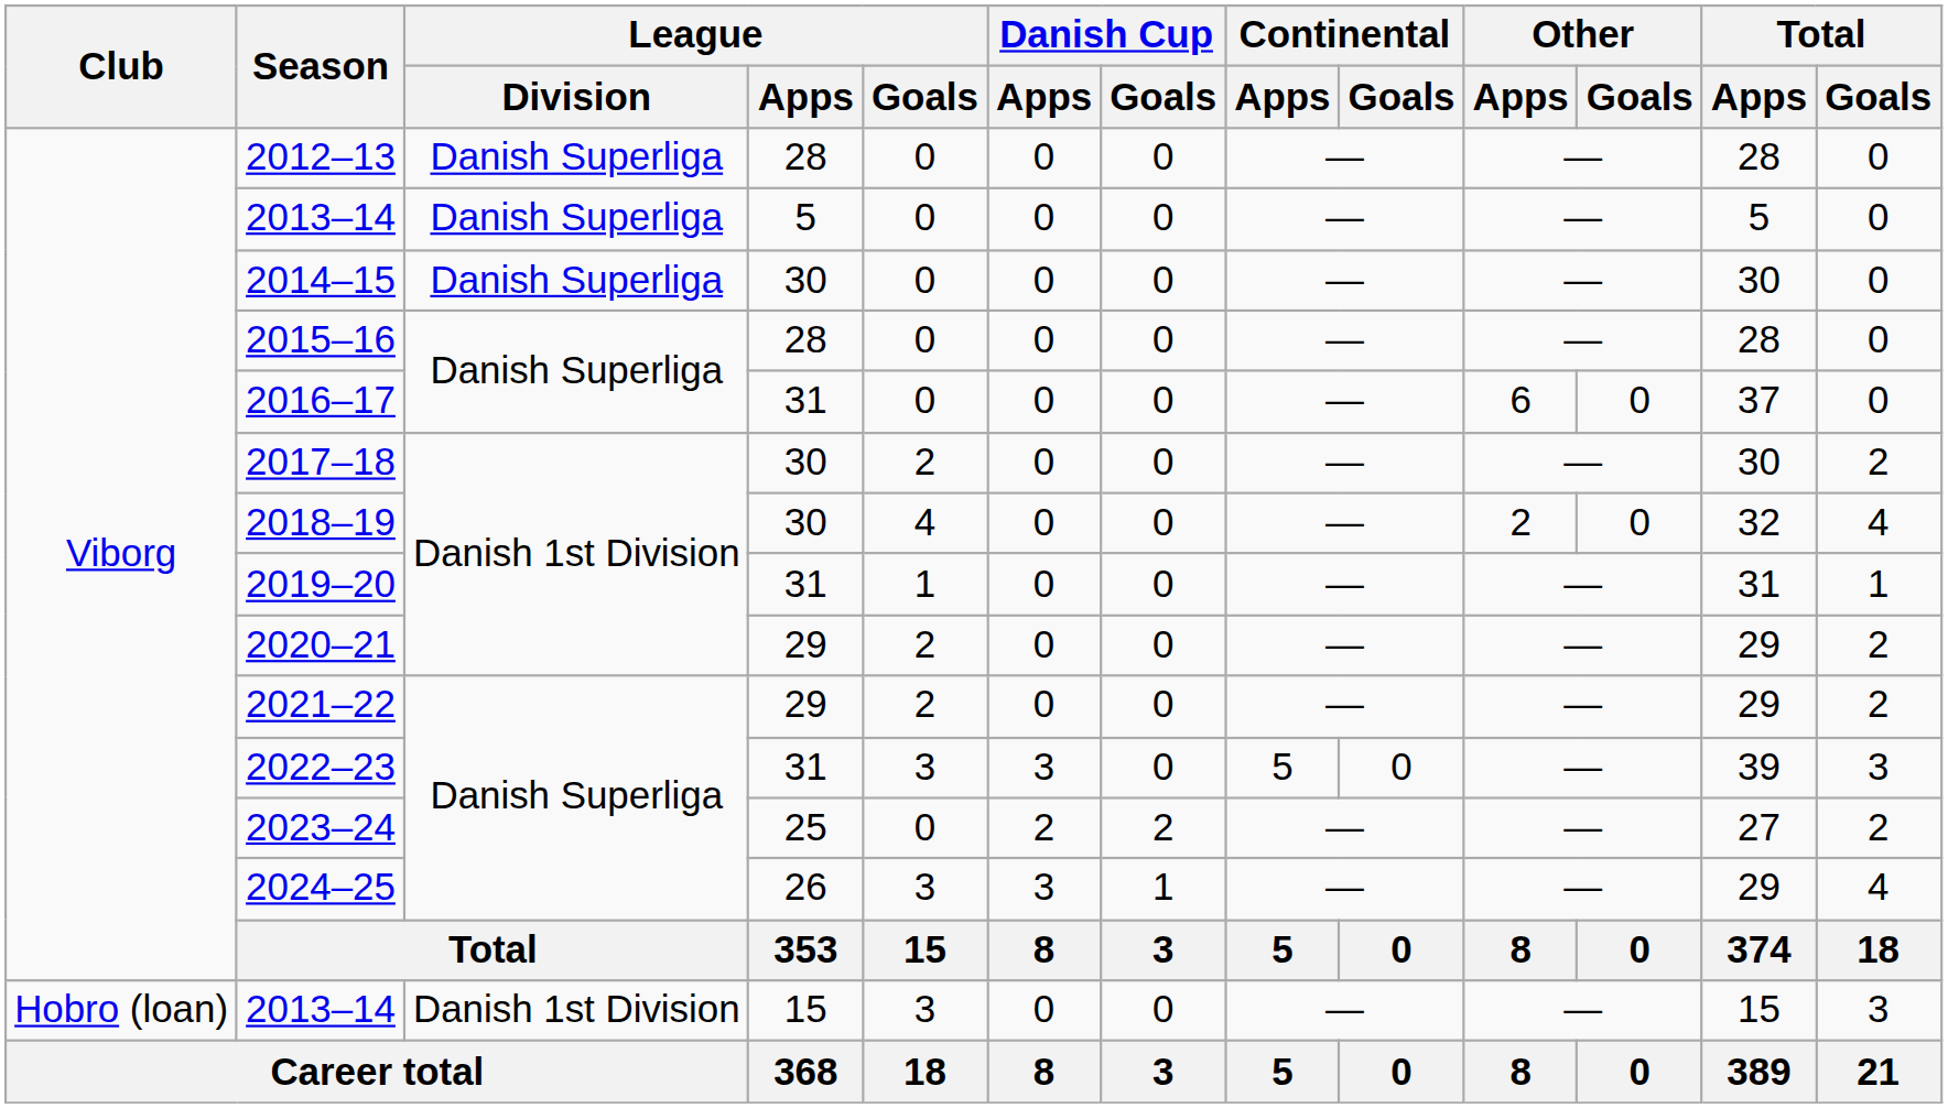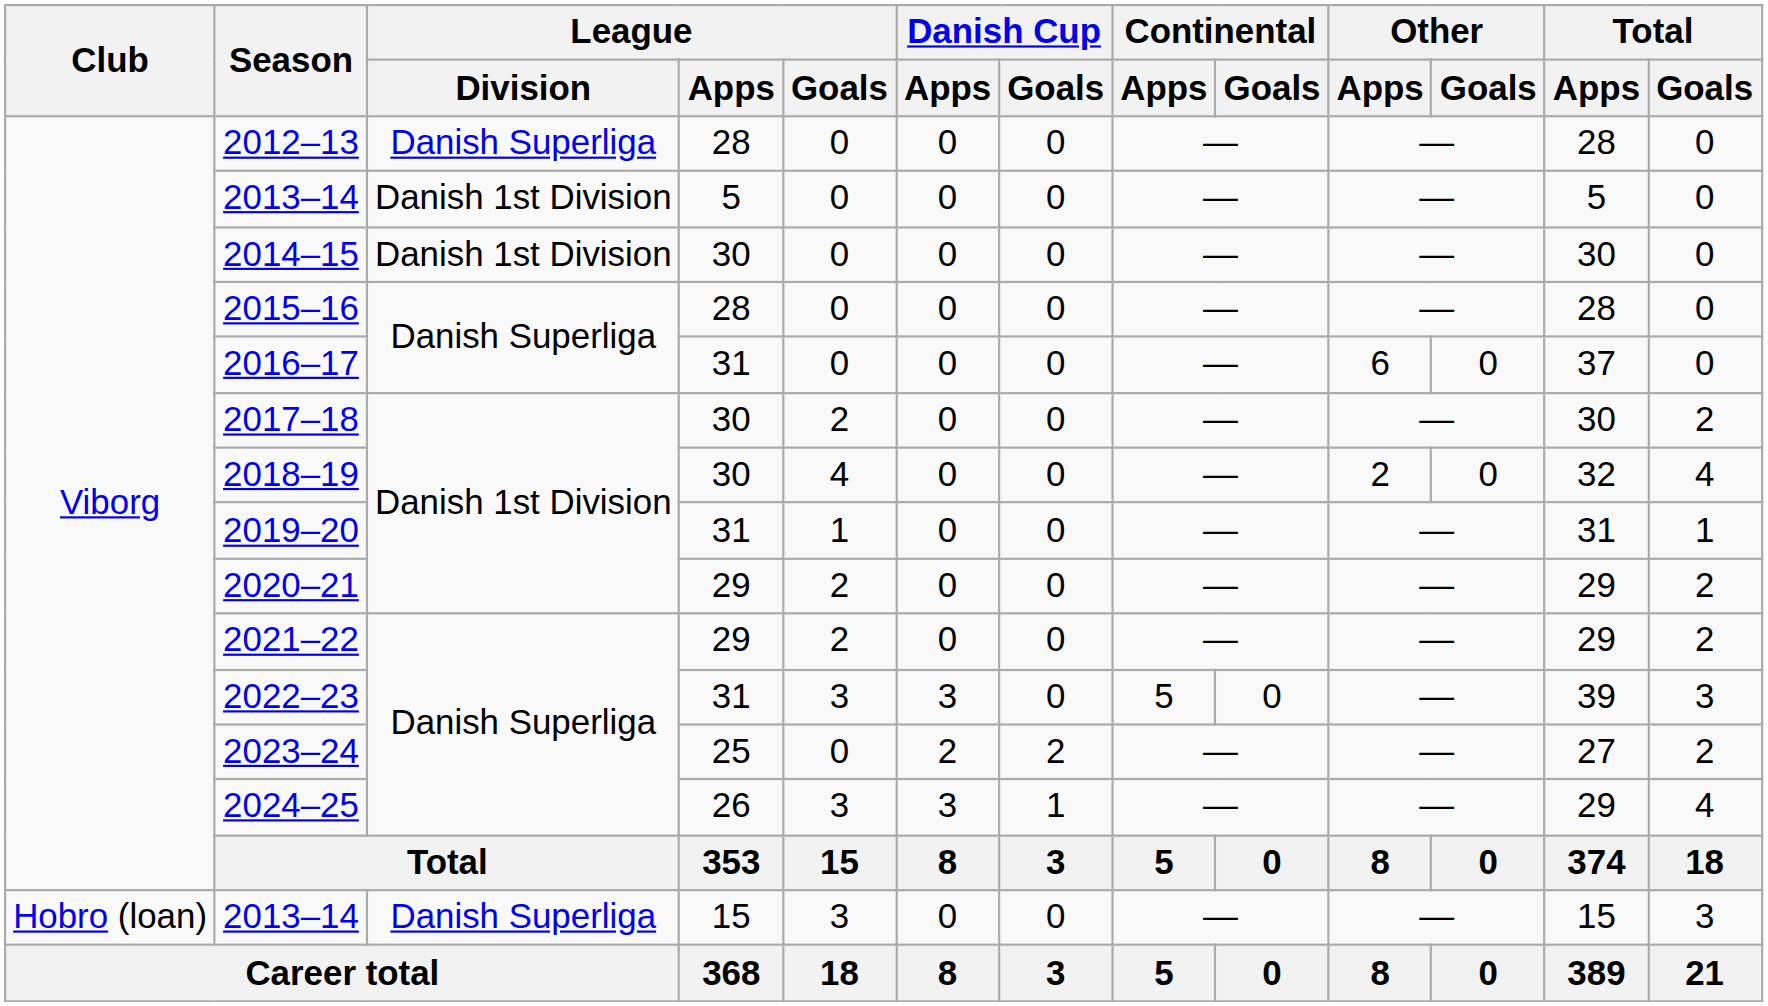 <table class=wikitable style=text-align:center>
 <tr>
 <th rowspan=2>Club</th>
 <th rowspan=2>Season</th>
 <th colspan=3>League</th>
 <th colspan=2><a href='#'>Danish Cup</a></th>
 <th colspan=2>Continental</th>
 <th colspan=2>Other</th>
 <th colspan=2>Total</th>
 </tr>
 <tr>
 <th>Division</th>
 <th>Apps</th>
 <th>Goals</th>
 <th>Apps</th>
 <th>Goals</th>
 <th>Apps</th>
 <th>Goals</th>
 <th>Apps</th>
 <th>Goals</th>
 <th>Apps</th>
 <th>Goals</th>
 </tr>
 <tr>
 <td rowspan=14><a href='#'>Viborg</a></td>
 <td><a href='#'>2012–13</a></td>
 <td><a href='#'>Danish Superliga</a></td>
 <td>28</td>
 <td>0</td>
 <td>0</td>
 <td>0</td>
 <td colspan=2>—</td>
 <td colspan=2>—</td>
 <td>28</td>
 <td>0</td>
 </tr>
 <tr>
 <td><a href='#'>2013–14</a></td>
-<td><a href='#'>Danish Superliga</a></td>
+<td>Danish 1st Division</td>
 <td>5</td>
 <td>0</td>
 <td>0</td>
 <td>0</td>
 <td colspan=2>—</td>
 <td colspan=2>—</td>
 <td>5</td>
 <td>0</td>
 </tr>
 <tr>
 <td><a href='#'>2014–15</a></td>
-<td><a href='#'>Danish Superliga</a></td>
+<td>Danish 1st Division</td>
 <td>30</td>
 <td>0</td>
 <td>0</td>
 <td>0</td>
 <td colspan=2>—</td>
 <td colspan=2>—</td>
 <td>30</td>
 <td>0</td>
 </tr>
 <tr>
 <td><a href='#'>2015–16</a></td>
 <td rowspan=2>Danish Superliga</td>
 <td>28</td>
 <td>0</td>
 <td>0</td>
 <td>0</td>
 <td colspan=2>—</td>
 <td colspan=2>—</td>
 <td>28</td>
 <td>0</td>
 </tr>
 <tr>
 <td><a href='#'>2016–17</a></td>
 <td>31</td>
 <td>0</td>
 <td>0</td>
 <td>0</td>
 <td colspan=2>—</td>
 <td>6</td>
 <td>0</td>
 <td>37</td>
 <td>0</td>
 </tr>
 <tr>
 <td><a href='#'>2017–18</a></td>
 <td rowspan=4>Danish 1st Division</td>
 <td>30</td>
 <td>2</td>
 <td>0</td>
 <td>0</td>
 <td colspan=2>—</td>
 <td colspan=2>—</td>
 <td>30</td>
 <td>2</td>
 </tr>
 <tr>
 <td><a href='#'>2018–19</a></td>
 <td>30</td>
 <td>4</td>
 <td>0</td>
 <td>0</td>
 <td colspan=2>—</td>
 <td>2</td>
 <td>0</td>
 <td>32</td>
 <td>4</td>
 </tr>
 <tr>
 <td><a href='#'>2019–20</a></td>
 <td>31</td>
 <td>1</td>
 <td>0</td>
 <td>0</td>
 <td colspan=2>—</td>
 <td colspan=2>—</td>
 <td>31</td>
 <td>1</td>
 </tr>
 <tr>
 <td><a href='#'>2020–21</a></td>
 <td>29</td>
 <td>2</td>
 <td>0</td>
 <td>0</td>
 <td colspan=2>—</td>
 <td colspan=2>—</td>
 <td>29</td>
 <td>2</td>
 </tr>
 <tr>
 <td><a href='#'>2021–22</a></td>
 <td rowspan=4>Danish Superliga</td>
 <td>29</td>
 <td>2</td>
 <td>0</td>
 <td>0</td>
 <td colspan=2>—</td>
 <td colspan=2>—</td>
 <td>29</td>
 <td>2</td>
 </tr>
 <tr>
 <td><a href='#'>2022–23</a></td>
 <td>31</td>
 <td>3</td>
 <td>3</td>
 <td>0</td>
 <td>5</td>
 <td>0</td>
 <td colspan=2>—</td>
 <td>39</td>
 <td>3</td>
 </tr>
 <tr>
 <td><a href='#'>2023–24</a></td>
 <td>25</td>
 <td>0</td>
 <td>2</td>
 <td>2</td>
 <td colspan=2>—</td>
 <td colspan=2>—</td>
 <td>27</td>
 <td>2</td>
 </tr>
 <tr>
 <td><a href='#'>2024–25</a></td>
 <td>26</td>
 <td>3</td>
 <td>3</td>
 <td>1</td>
 <td colspan=2>—</td>
 <td colspan=2>—</td>
 <td>29</td>
 <td>4</td>
 </tr>
 <tr>
 <th colspan=2>Total</th>
 <th>353</th>
 <th>15</th>
 <th>8</th>
 <th>3</th>
 <th>5</th>
 <th>0</th>
 <th>8</th>
 <th>0</th>
 <th>374</th>
 <th>18</th>
 </tr>
 <tr>
 <td><a href='#'>Hobro</a> (loan)</td>
 <td><a href='#'>2013–14</a></td>
-<td>Danish 1st Division</td>
+<td><a href='#'>Danish Superliga</a></td>
 <td>15</td>
 <td>3</td>
 <td>0</td>
 <td>0</td>
 <td colspan=2>—</td>
 <td colspan=2>—</td>
 <td>15</td>
 <td>3</td>
 </tr>
 <tr>
 <th colspan=3>Career total</th>
 <th>368</th>
 <th>18</th>
 <th>8</th>
 <th>3</th>
 <th>5</th>
 <th>0</th>
 <th>8</th>
 <th>0</th>
 <th>389</th>
 <th>21</th>
 </tr>
 </table>
